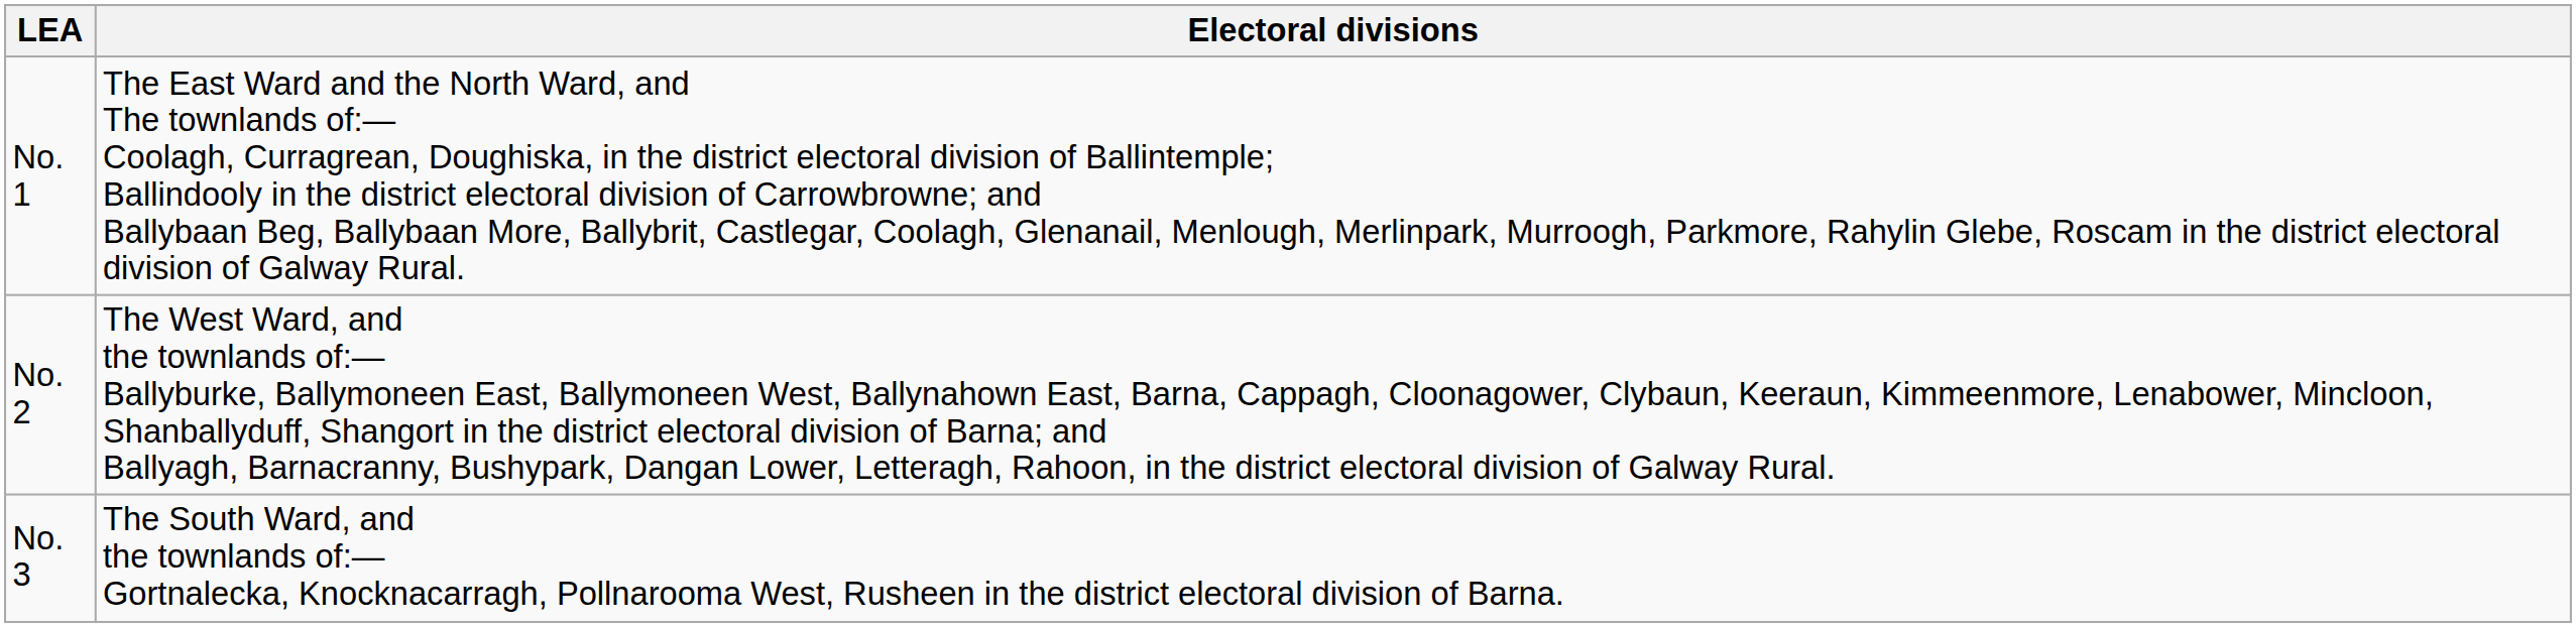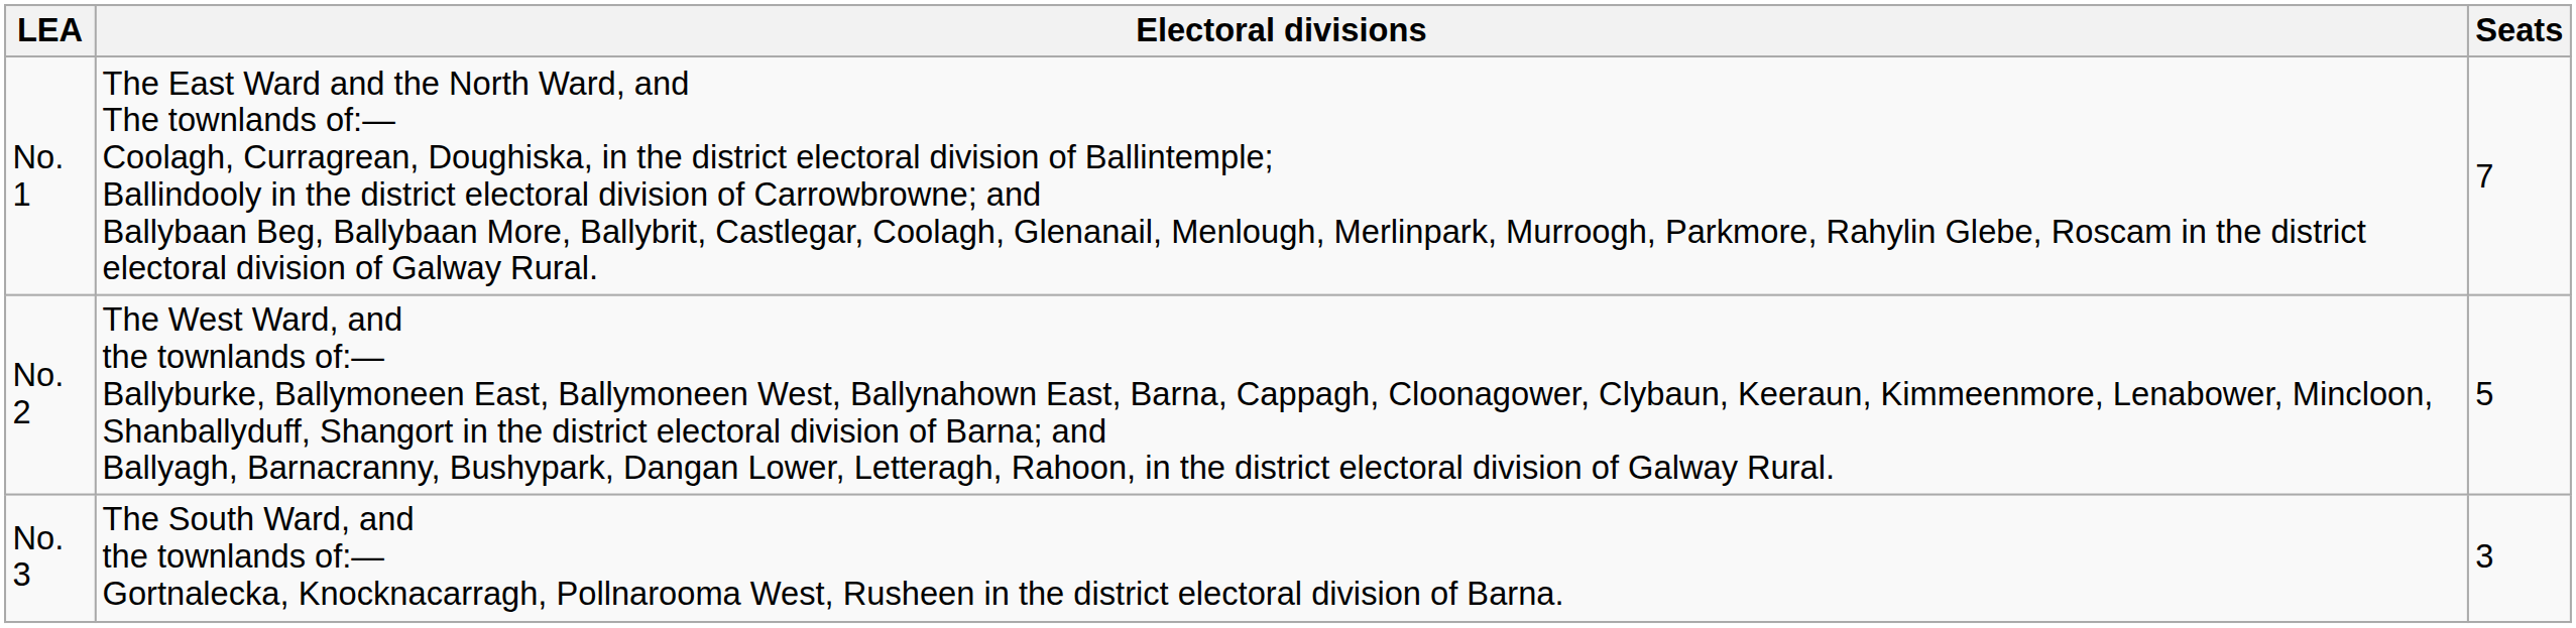 <table class="wikitable">
 <tr>
 <th>LEA</th>
 <th>Electoral divisions</th>
+<th>Seats</th>
 </tr>
 <tr>
 <td>No. 1</td>
 <td>The East Ward and the North Ward, and<br>The townlands of:—<br>Coolagh, Curragrean, Doughiska, in the district electoral division of Ballintemple;<br>Ballindooly in the district electoral division of Carrowbrowne; and<br>Ballybaan Beg, Ballybaan More, Ballybrit, Castlegar, Coolagh, Glenanail, Menlough, Merlinpark, Murroogh, Parkmore, Rahylin Glebe, Roscam in the district electoral division of Galway Rural.</td>
+<td>7</td>
 </tr>
 <tr>
 <td>No. 2</td>
 <td>The West Ward, and<br>the townlands of:—<br>Ballyburke, Ballymoneen East, Ballymoneen West, Ballynahown East, Barna, Cappagh, Cloonagower, Clybaun, Keeraun, Kimmeenmore, Lenabower, Mincloon, Shanballyduff, Shangort in the district electoral division of Barna; and<br>Ballyagh, Barnacranny, Bushypark, Dangan Lower, Letteragh, Rahoon, in the district electoral division of Galway Rural.</td>
+<td>5</td>
 </tr>
 <tr>
 <td>No. 3</td>
 <td>The South Ward, and<br>the townlands of:—<br>Gortnalecka, Knocknacarragh, Pollnarooma West, Rusheen in the district electoral division of Barna.</td>
+<td>3</td>
 </tr>
 </table>
